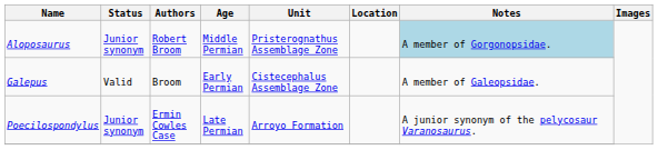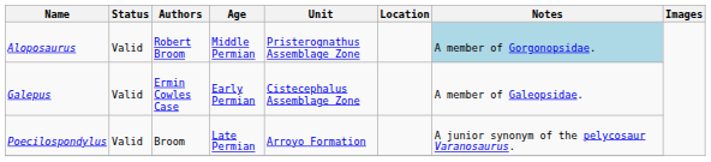 <table class="wikitable sortable" align="center" width="100%">
 <tr>
 <th>Name</th>
 <th>Status</th>
 <th>Authors</th>
 <th>Age</th>
 <th>Unit</th>
 <th>Location</th>
 <th width="33%" class="unsortable">Notes</th>
 <th class="unsortable">Images</th>
 </tr>
 <tr>
 <td><br><em><a href='#'>Aloposaurus</a></em></td>
-<td><br><a href='#'>Junior synonym</a></td>
+<td><br>Valid</td>
 <td><br><a href='#'>Robert Broom</a></td>
 <td><br><a href='#'>Middle Permian</a></td>
 <td><br><a href='#'>Pristerognathus Assemblage Zone</a></td>
 <td><br></td>
 <td style="background: lightblue;"><br>A member of <a href='#'>Gorgonopsidae</a>.</td>
 <td rowspan="99"><br></td>
 </tr>
 <tr>
 <td><br><em><a href='#'>Galepus</a></em></td>
 <td><br>Valid</td>
-<td><br>Broom</td>
+<td><br><a href='#'>Ermin Cowles Case</a></td>
 <td><br><a href='#'>Early Permian</a></td>
 <td><br><a href='#'>Cistecephalus Assemblage Zone</a></td>
 <td><br></td>
 <td><br>A member of <a href='#'>Galeopsidae</a>.</td>
 </tr>
 <tr>
 <td><br><em><a href='#'>Poecilospondylus</a></em></td>
-<td><br><a href='#'>Junior synonym</a></td>
-<td><br><a href='#'>Ermin Cowles Case</a></td>
+<td><br>Valid</td>
+<td><br>Broom</td>
 <td><br><a href='#'>Late Permian</a></td>
 <td><br><a href='#'>Arroyo Formation</a></td>
 <td><br></td>
 <td><br>A junior synonym of the <a href='#'>pelycosaur</a> <em><a href='#'>Varanosaurus</a></em>.</td>
 </tr>
 <tr>
 </tr>
 </table>
